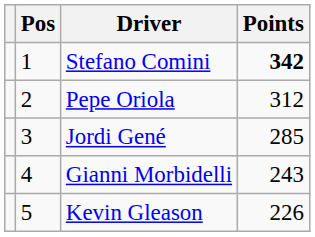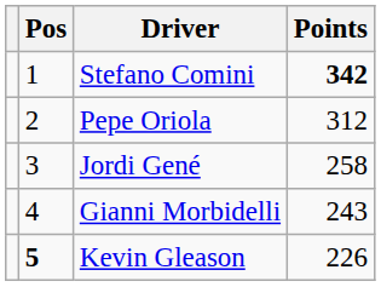 <table class="wikitable" style="font-size: 95%;">
 <tr>
 <th></th>
 <th>Pos</th>
 <th>Driver</th>
 <th>Points</th>
 </tr>
 <tr>
 <td align="left"></td>
 <td>1</td>
 <td> <a href='#'>Stefano Comini</a></td>
 <td align="right"><strong>342</strong></td>
 </tr>
 <tr>
 <td align="left"></td>
 <td>2</td>
 <td> <a href='#'>Pepe Oriola</a></td>
 <td align="right">312</td>
 </tr>
 <tr>
 <td align="left"></td>
 <td>3</td>
 <td> <a href='#'>Jordi Gené</a></td>
-<td align="right">285</td>
+<td align="right">258</td>
 </tr>
 <tr>
 <td align="left"></td>
 <td>4</td>
 <td> <a href='#'>Gianni Morbidelli</a></td>
 <td align="right">243</td>
 </tr>
 <tr>
 <td align="left"></td>
-<td>5</td>
+<td><strong>5</strong></td>
 <td> <a href='#'>Kevin Gleason</a></td>
 <td align="right">226</td>
 </tr>
 </table>
